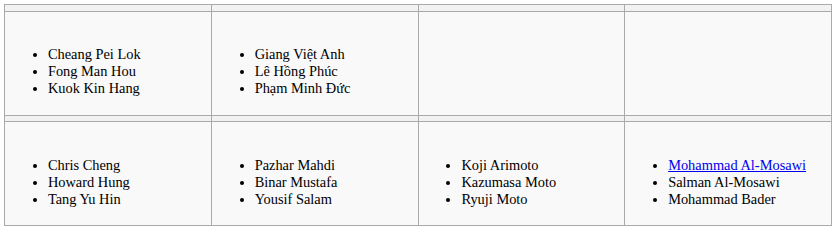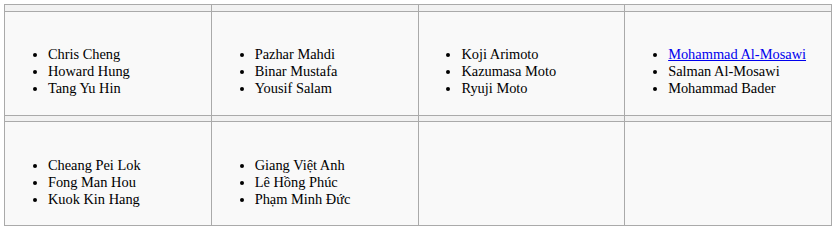 <table class="wikitable" style="font-size:90%">
 <tr>
 <th width=200></th>
 <th width=200></th>
 <th width=200></th>
 <th width=200></th>
 </tr>
 <tr>
-<td valign=top><br><ul><li>Cheang Pei Lok</li><li>Fong Man Hou</li><li>Kuok Kin Hang</li></ul></td>
-<td valign=top><br><ul><li>Giang Việt Anh</li><li>Lê Hồng Phúc</li><li>Phạm Minh Đức</li></ul></td>
-<td valign=top></td>
-<td valign=top></td>
+<td valign=top><br><ul><li>Chris Cheng</li><li>Howard Hung</li><li>Tang Yu Hin</li></ul></td>
+<td valign=top><br><ul><li>Pazhar Mahdi</li><li>Binar Mustafa</li><li>Yousif Salam</li></ul></td>
+<td valign=top><br><ul><li>Koji Arimoto</li><li>Kazumasa Moto</li><li>Ryuji Moto</li></ul></td>
+<td valign=top><br><ul><li><a href='#'>Mohammad Al-Mosawi</a></li><li>Salman Al-Mosawi</li><li>Mohammad Bader</li></ul></td>
 </tr>
 <tr>
 <th></th>
 <th></th>
 <th></th>
 <th></th>
 </tr>
 <tr>
-<td valign=top><br><ul><li>Chris Cheng</li><li>Howard Hung</li><li>Tang Yu Hin</li></ul></td>
-<td valign=top><br><ul><li>Pazhar Mahdi</li><li>Binar Mustafa</li><li>Yousif Salam</li></ul></td>
-<td valign=top><br><ul><li>Koji Arimoto</li><li>Kazumasa Moto</li><li>Ryuji Moto</li></ul></td>
-<td valign=top><br><ul><li><a href='#'>Mohammad Al-Mosawi</a></li><li>Salman Al-Mosawi</li><li>Mohammad Bader</li></ul></td>
+<td valign=top><br><ul><li>Cheang Pei Lok</li><li>Fong Man Hou</li><li>Kuok Kin Hang</li></ul></td>
+<td valign=top><br><ul><li>Giang Việt Anh</li><li>Lê Hồng Phúc</li><li>Phạm Minh Đức</li></ul></td>
+<td valign=top></td>
+<td valign=top></td>
 </tr>
 </table>
